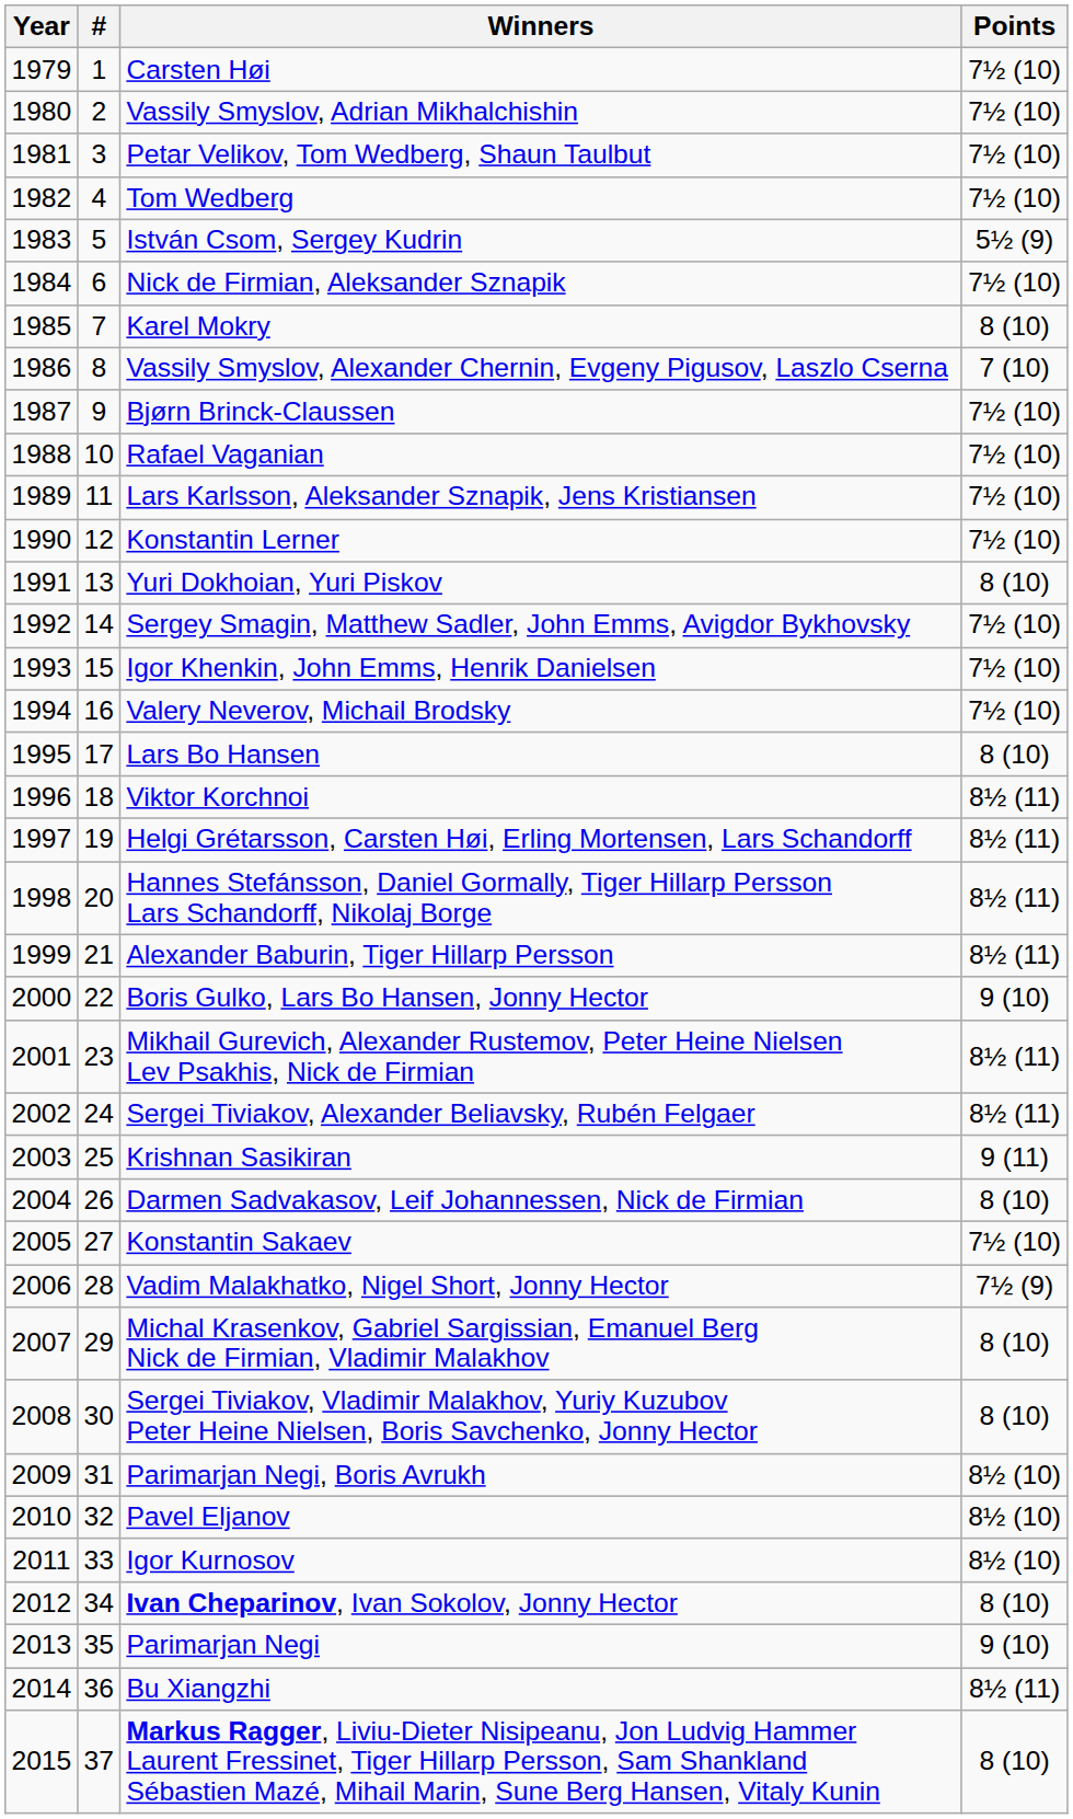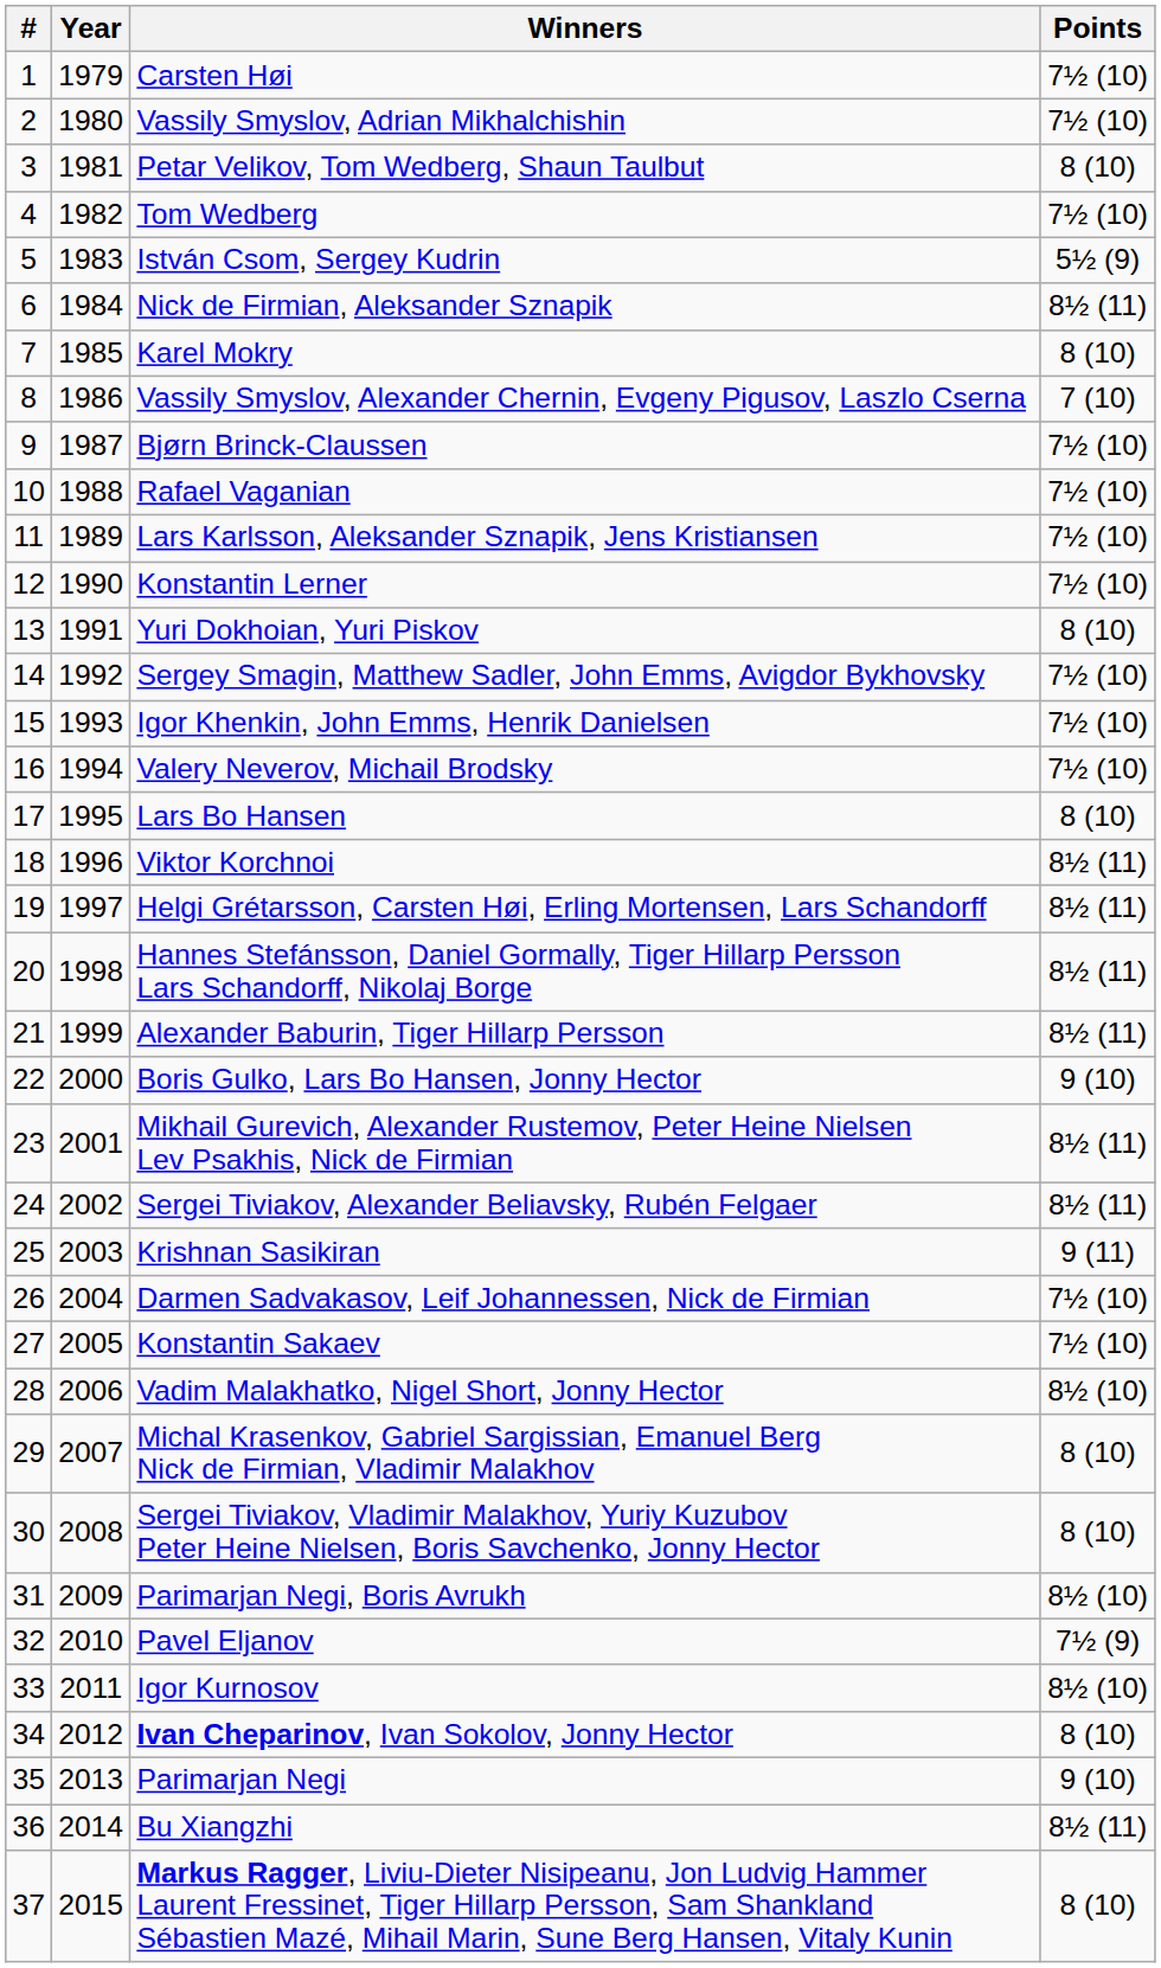 <table class="wikitable" style="text-align:center;">
 <tr>
+<th>#</th>
 <th>Year</th>
-<th>#</th>
 <th>Winners</th>
 <th>Points</th>
 </tr>
 <tr>
+<td>1</td>
 <td>1979</td>
-<td>1</td>
 <td align="left"><a href='#'>Carsten Høi</a></td>
 <td>7½ (10)</td>
 </tr>
 <tr>
+<td>2</td>
 <td>1980</td>
-<td>2</td>
 <td align="left"><a href='#'>Vassily Smyslov</a>, <a href='#'>Adrian Mikhalchishin</a></td>
 <td>7½ (10)</td>
 </tr>
 <tr>
+<td>3</td>
 <td>1981</td>
-<td>3</td>
 <td align="left"><a href='#'>Petar Velikov</a>, <a href='#'>Tom Wedberg</a>, <a href='#'>Shaun Taulbut</a></td>
-<td>7½ (10)</td>
+<td>8 (10)</td>
 </tr>
 <tr>
+<td>4</td>
 <td>1982</td>
-<td>4</td>
 <td align="left"><a href='#'>Tom Wedberg</a></td>
 <td>7½ (10)</td>
 </tr>
 <tr>
+<td>5</td>
 <td>1983</td>
-<td>5</td>
 <td align="left"><a href='#'>István Csom</a>, <a href='#'>Sergey Kudrin</a></td>
 <td>5½ (9)</td>
 </tr>
 <tr>
+<td>6</td>
 <td>1984</td>
-<td>6</td>
 <td align="left"><a href='#'>Nick de Firmian</a>, <a href='#'>Aleksander Sznapik</a></td>
-<td>7½ (10)</td>
+<td>8½ (11)</td>
 </tr>
 <tr>
+<td>7</td>
 <td>1985</td>
-<td>7</td>
 <td align="left"><a href='#'>Karel Mokry</a></td>
 <td>8 (10)</td>
 </tr>
 <tr>
+<td>8</td>
 <td>1986</td>
-<td>8</td>
 <td align="left"><a href='#'>Vassily Smyslov</a>, <a href='#'>Alexander Chernin</a>, <a href='#'>Evgeny Pigusov</a>, <a href='#'>Laszlo Cserna</a> </td>
 <td>7 (10)</td>
 </tr>
 <tr>
+<td>9</td>
 <td>1987</td>
-<td>9</td>
 <td align="left"><a href='#'>Bjørn Brinck-Claussen</a></td>
 <td>7½ (10)</td>
 </tr>
 <tr>
+<td>10</td>
 <td>1988</td>
-<td>10</td>
 <td align="left"><a href='#'>Rafael Vaganian</a></td>
 <td>7½ (10)</td>
 </tr>
 <tr>
+<td>11</td>
 <td>1989</td>
-<td>11</td>
 <td align="left"><a href='#'>Lars Karlsson</a>, <a href='#'>Aleksander Sznapik</a>, <a href='#'>Jens Kristiansen</a></td>
 <td>7½ (10)</td>
 </tr>
 <tr>
+<td>12</td>
 <td>1990</td>
-<td>12</td>
 <td align="left"><a href='#'>Konstantin Lerner</a></td>
 <td>7½ (10)</td>
 </tr>
 <tr>
+<td>13</td>
 <td>1991</td>
-<td>13</td>
 <td align="left"><a href='#'>Yuri Dokhoian</a>, <a href='#'>Yuri Piskov</a></td>
 <td>8 (10)</td>
 </tr>
 <tr>
+<td>14</td>
 <td>1992</td>
-<td>14</td>
 <td align="left"><a href='#'>Sergey Smagin</a>, <a href='#'>Matthew Sadler</a>, <a href='#'>John Emms</a>, <a href='#'>Avigdor Bykhovsky</a></td>
 <td>7½ (10)</td>
 </tr>
 <tr>
+<td>15</td>
 <td>1993</td>
-<td>15</td>
 <td align="left"><a href='#'>Igor Khenkin</a>, <a href='#'>John Emms</a>, <a href='#'>Henrik Danielsen</a></td>
 <td>7½ (10)</td>
 </tr>
 <tr>
+<td>16</td>
 <td>1994</td>
-<td>16</td>
 <td align="left"><a href='#'>Valery Neverov</a>, <a href='#'>Michail Brodsky</a></td>
 <td>7½ (10)</td>
 </tr>
 <tr>
+<td>17</td>
 <td>1995</td>
-<td>17</td>
 <td align="left"><a href='#'>Lars Bo Hansen</a></td>
 <td>8 (10)</td>
 </tr>
 <tr>
+<td>18</td>
 <td>1996</td>
-<td>18</td>
 <td align="left"><a href='#'>Viktor Korchnoi</a></td>
 <td>8½ (11)</td>
 </tr>
 <tr>
+<td>19</td>
 <td>1997</td>
-<td>19</td>
 <td align="left"><a href='#'>Helgi Grétarsson</a>, <a href='#'>Carsten Høi</a>, <a href='#'>Erling Mortensen</a>, <a href='#'>Lars Schandorff</a></td>
 <td>8½ (11)</td>
 </tr>
 <tr>
+<td>20</td>
 <td>1998</td>
-<td>20</td>
 <td align="left"><a href='#'>Hannes Stefánsson</a>, <a href='#'>Daniel Gormally</a>, <a href='#'>Tiger Hillarp Persson</a><br><a href='#'>Lars Schandorff</a>, <a href='#'>Nikolaj Borge</a></td>
 <td>8½ (11)</td>
 </tr>
 <tr>
+<td>21</td>
 <td>1999</td>
-<td>21</td>
 <td align="left"><a href='#'>Alexander Baburin</a>, <a href='#'>Tiger Hillarp Persson</a></td>
 <td>8½ (11)</td>
 </tr>
 <tr>
+<td>22</td>
 <td>2000</td>
-<td>22</td>
 <td align="left"><a href='#'>Boris Gulko</a>, <a href='#'>Lars Bo Hansen</a>, <a href='#'>Jonny Hector</a></td>
 <td>9 (10)</td>
 </tr>
 <tr>
+<td>23</td>
 <td>2001</td>
-<td>23</td>
 <td align="left"><a href='#'>Mikhail Gurevich</a>, <a href='#'>Alexander Rustemov</a>, <a href='#'>Peter Heine Nielsen</a><br><a href='#'>Lev Psakhis</a>, <a href='#'>Nick de Firmian</a></td>
 <td>8½ (11)</td>
 </tr>
 <tr>
+<td>24</td>
 <td>2002</td>
-<td>24</td>
 <td align="left"><a href='#'>Sergei Tiviakov</a>, <a href='#'>Alexander Beliavsky</a>, <a href='#'>Rubén Felgaer</a></td>
 <td>8½ (11)</td>
 </tr>
 <tr>
+<td>25</td>
 <td>2003</td>
-<td>25</td>
 <td align="left"><a href='#'>Krishnan Sasikiran</a></td>
 <td>9 (11)</td>
 </tr>
 <tr>
+<td>26</td>
 <td>2004</td>
-<td>26</td>
 <td align="left"><a href='#'>Darmen Sadvakasov</a>, <a href='#'>Leif Johannessen</a>, <a href='#'>Nick de Firmian</a></td>
-<td>8 (10)</td>
+<td>7½ (10)</td>
 </tr>
 <tr>
+<td>27</td>
 <td>2005</td>
-<td>27</td>
 <td align="left"><a href='#'>Konstantin Sakaev</a></td>
 <td>7½ (10)</td>
 </tr>
 <tr>
+<td>28</td>
 <td>2006</td>
-<td>28</td>
 <td align="left"><a href='#'>Vadim Malakhatko</a>, <a href='#'>Nigel Short</a>, <a href='#'>Jonny Hector</a></td>
-<td>7½ (9)</td>
+<td>8½ (10)</td>
 </tr>
 <tr>
+<td>29</td>
 <td>2007</td>
-<td>29</td>
 <td align="left"><a href='#'>Michal Krasenkov</a>, <a href='#'>Gabriel Sargissian</a>, <a href='#'>Emanuel Berg</a><br><a href='#'>Nick de Firmian</a>, <a href='#'>Vladimir Malakhov</a></td>
 <td>8 (10)</td>
 </tr>
 <tr>
+<td>30</td>
 <td>2008</td>
-<td>30</td>
 <td align="left"><a href='#'>Sergei Tiviakov</a>, <a href='#'>Vladimir Malakhov</a>, <a href='#'>Yuriy Kuzubov</a><br><a href='#'>Peter Heine Nielsen</a>, <a href='#'>Boris Savchenko</a>, <a href='#'>Jonny Hector</a></td>
 <td>8 (10)</td>
 </tr>
 <tr>
+<td>31</td>
 <td>2009</td>
-<td>31</td>
 <td align="left"><a href='#'>Parimarjan Negi</a>, <a href='#'>Boris Avrukh</a></td>
 <td>8½ (10)</td>
 </tr>
 <tr>
+<td>32</td>
 <td>2010</td>
-<td>32</td>
 <td align="left"><a href='#'>Pavel Eljanov</a></td>
-<td>8½ (10)</td>
+<td>7½ (9)</td>
 </tr>
 <tr>
+<td>33</td>
 <td>2011</td>
-<td>33</td>
 <td align="left"><a href='#'>Igor Kurnosov</a></td>
 <td>8½ (10)</td>
 </tr>
 <tr>
+<td>34</td>
 <td>2012</td>
-<td>34</td>
 <td align="left"><strong><a href='#'>Ivan Cheparinov</a></strong>, <a href='#'>Ivan Sokolov</a>, <a href='#'>Jonny Hector</a></td>
 <td>8 (10)</td>
 </tr>
 <tr>
+<td>35</td>
 <td>2013</td>
-<td>35</td>
 <td align="left"><a href='#'>Parimarjan Negi</a></td>
 <td>9 (10)</td>
 </tr>
 <tr>
+<td>36</td>
 <td>2014</td>
-<td>36</td>
 <td align="left"><a href='#'>Bu Xiangzhi</a></td>
 <td>8½ (11)</td>
 </tr>
 <tr>
+<td>37</td>
 <td>2015</td>
-<td>37</td>
 <td align="left"><strong><a href='#'>Markus Ragger</a></strong>, <a href='#'>Liviu-Dieter Nisipeanu</a>, <a href='#'>Jon Ludvig Hammer</a><br><a href='#'>Laurent Fressinet</a>, <a href='#'>Tiger Hillarp Persson</a>, <a href='#'>Sam Shankland</a><br><a href='#'>Sébastien Mazé</a>, <a href='#'>Mihail Marin</a>, <a href='#'>Sune Berg Hansen</a>, <a href='#'>Vitaly Kunin</a></td>
 <td>8 (10)</td>
 </tr>
 </table>
